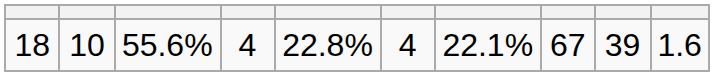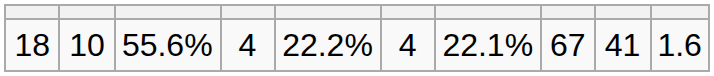 <table class="wikitable" style="text-align: center;">
 <tr>
 <th width="20"></th>
 <th width="20"></th>
 <th width="20"></th>
 <th width="20"></th>
 <th width="20"></th>
 <th width="20"></th>
 <th width="20"></th>
 <th width="20"></th>
 <th width="20"></th>
 <th width="20"></th>
 </tr>
 <tr>
 <td>18</td>
 <td>10</td>
 <td>55.6%</td>
 <td>4</td>
-<td>22.8%</td>
+<td>22.2%</td>
 <td>4</td>
 <td>22.1%</td>
 <td>67</td>
-<td>39</td>
+<td>41</td>
 <td>1.6</td>
 </tr>
 <tr>
 </tr>
 </table>
